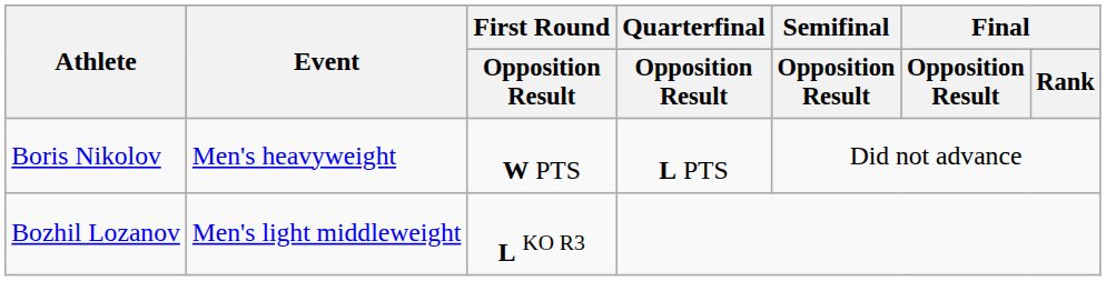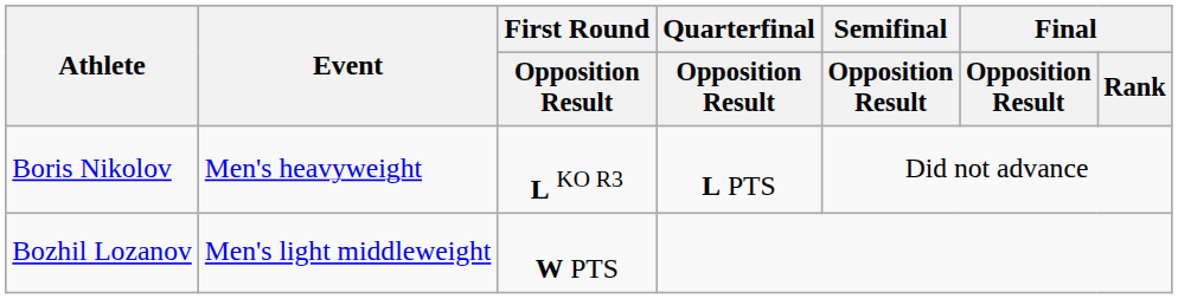 <table class="wikitable" style="font-size:90%">
 <tr>
 <th rowspan="2">Athlete</th>
 <th rowspan="2">Event</th>
 <th>First Round</th>
 <th>Quarterfinal</th>
 <th>Semifinal</th>
 <th colspan=3>Final</th>
 </tr>
 <tr style="font-size:95%">
 <th>Opposition<br>Result</th>
 <th>Opposition<br>Result</th>
 <th>Opposition<br>Result</th>
 <th>Opposition<br>Result</th>
 <th>Rank</th>
 </tr>
 <tr align="center">
 <td align=left><a href='#'>Boris Nikolov</a></td>
 <td align=left><a href='#'>Men's heavyweight</a></td>
-<td><br><strong>W</strong> PTS</td>
+<td><br><strong>L</strong> <sup>KO R3 </sup></td>
 <td><br><strong>L</strong> PTS</td>
 <td colspan=5>Did not advance</td>
 </tr>
 <tr align=center>
 <td align=left><a href='#'>Bozhil Lozanov</a></td>
 <td align=left><a href='#'>Men's light middleweight</a></td>
-<td><br><strong>L</strong> <sup>KO R3 </sup></td>
+<td><br><strong>W</strong> PTS</td>
 </tr>
 </table>
